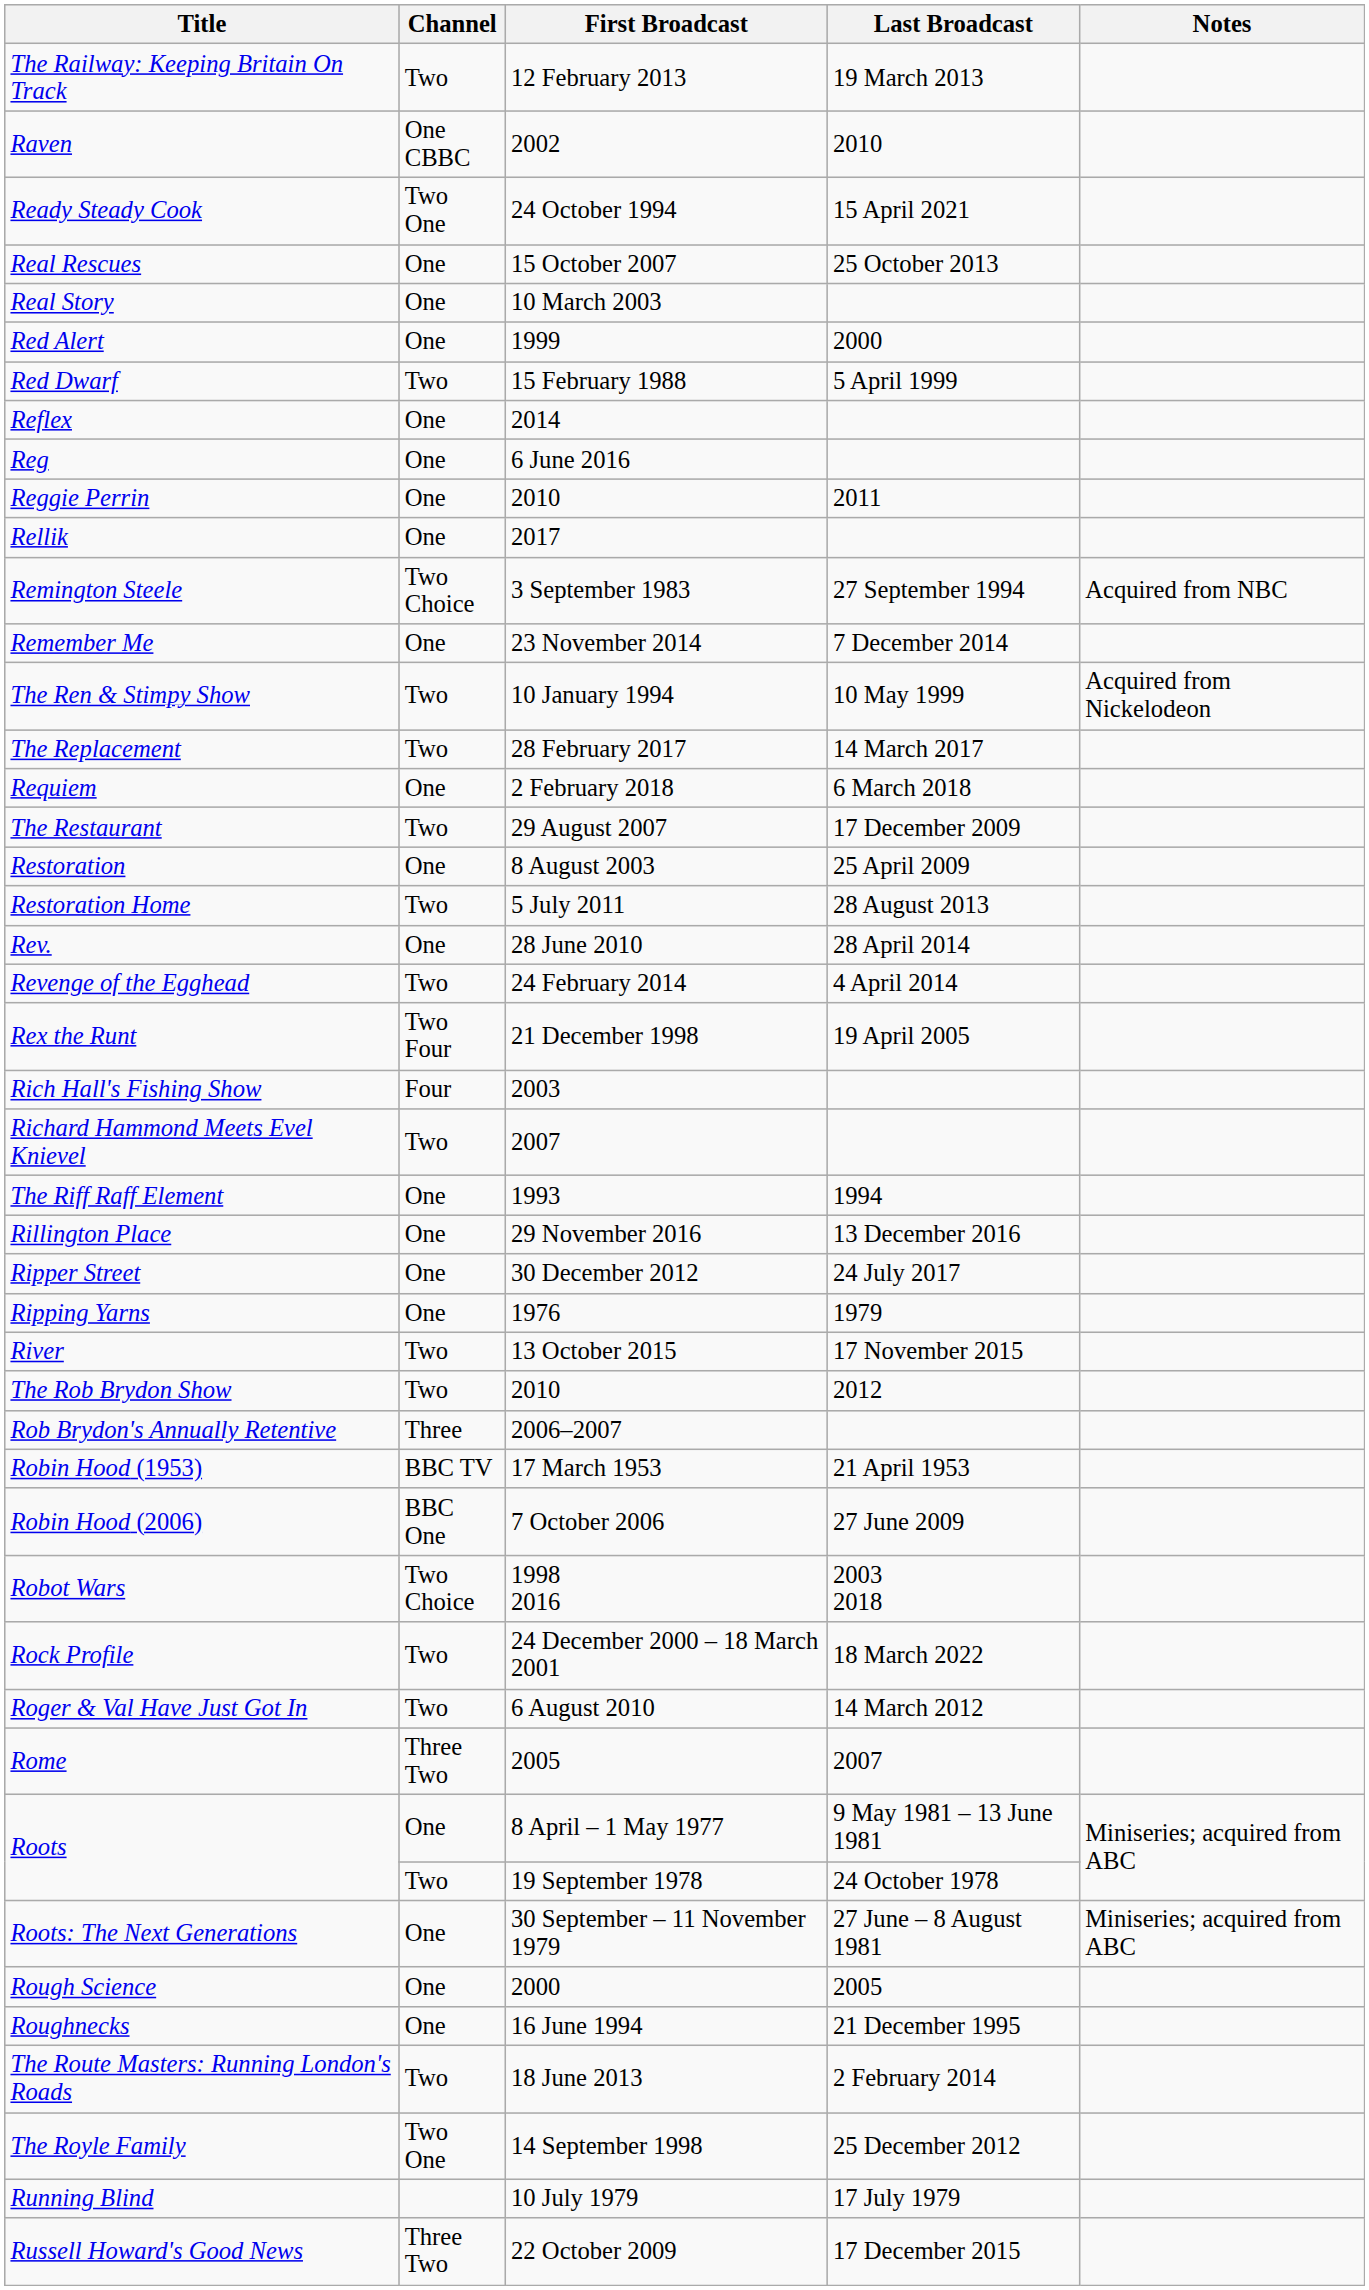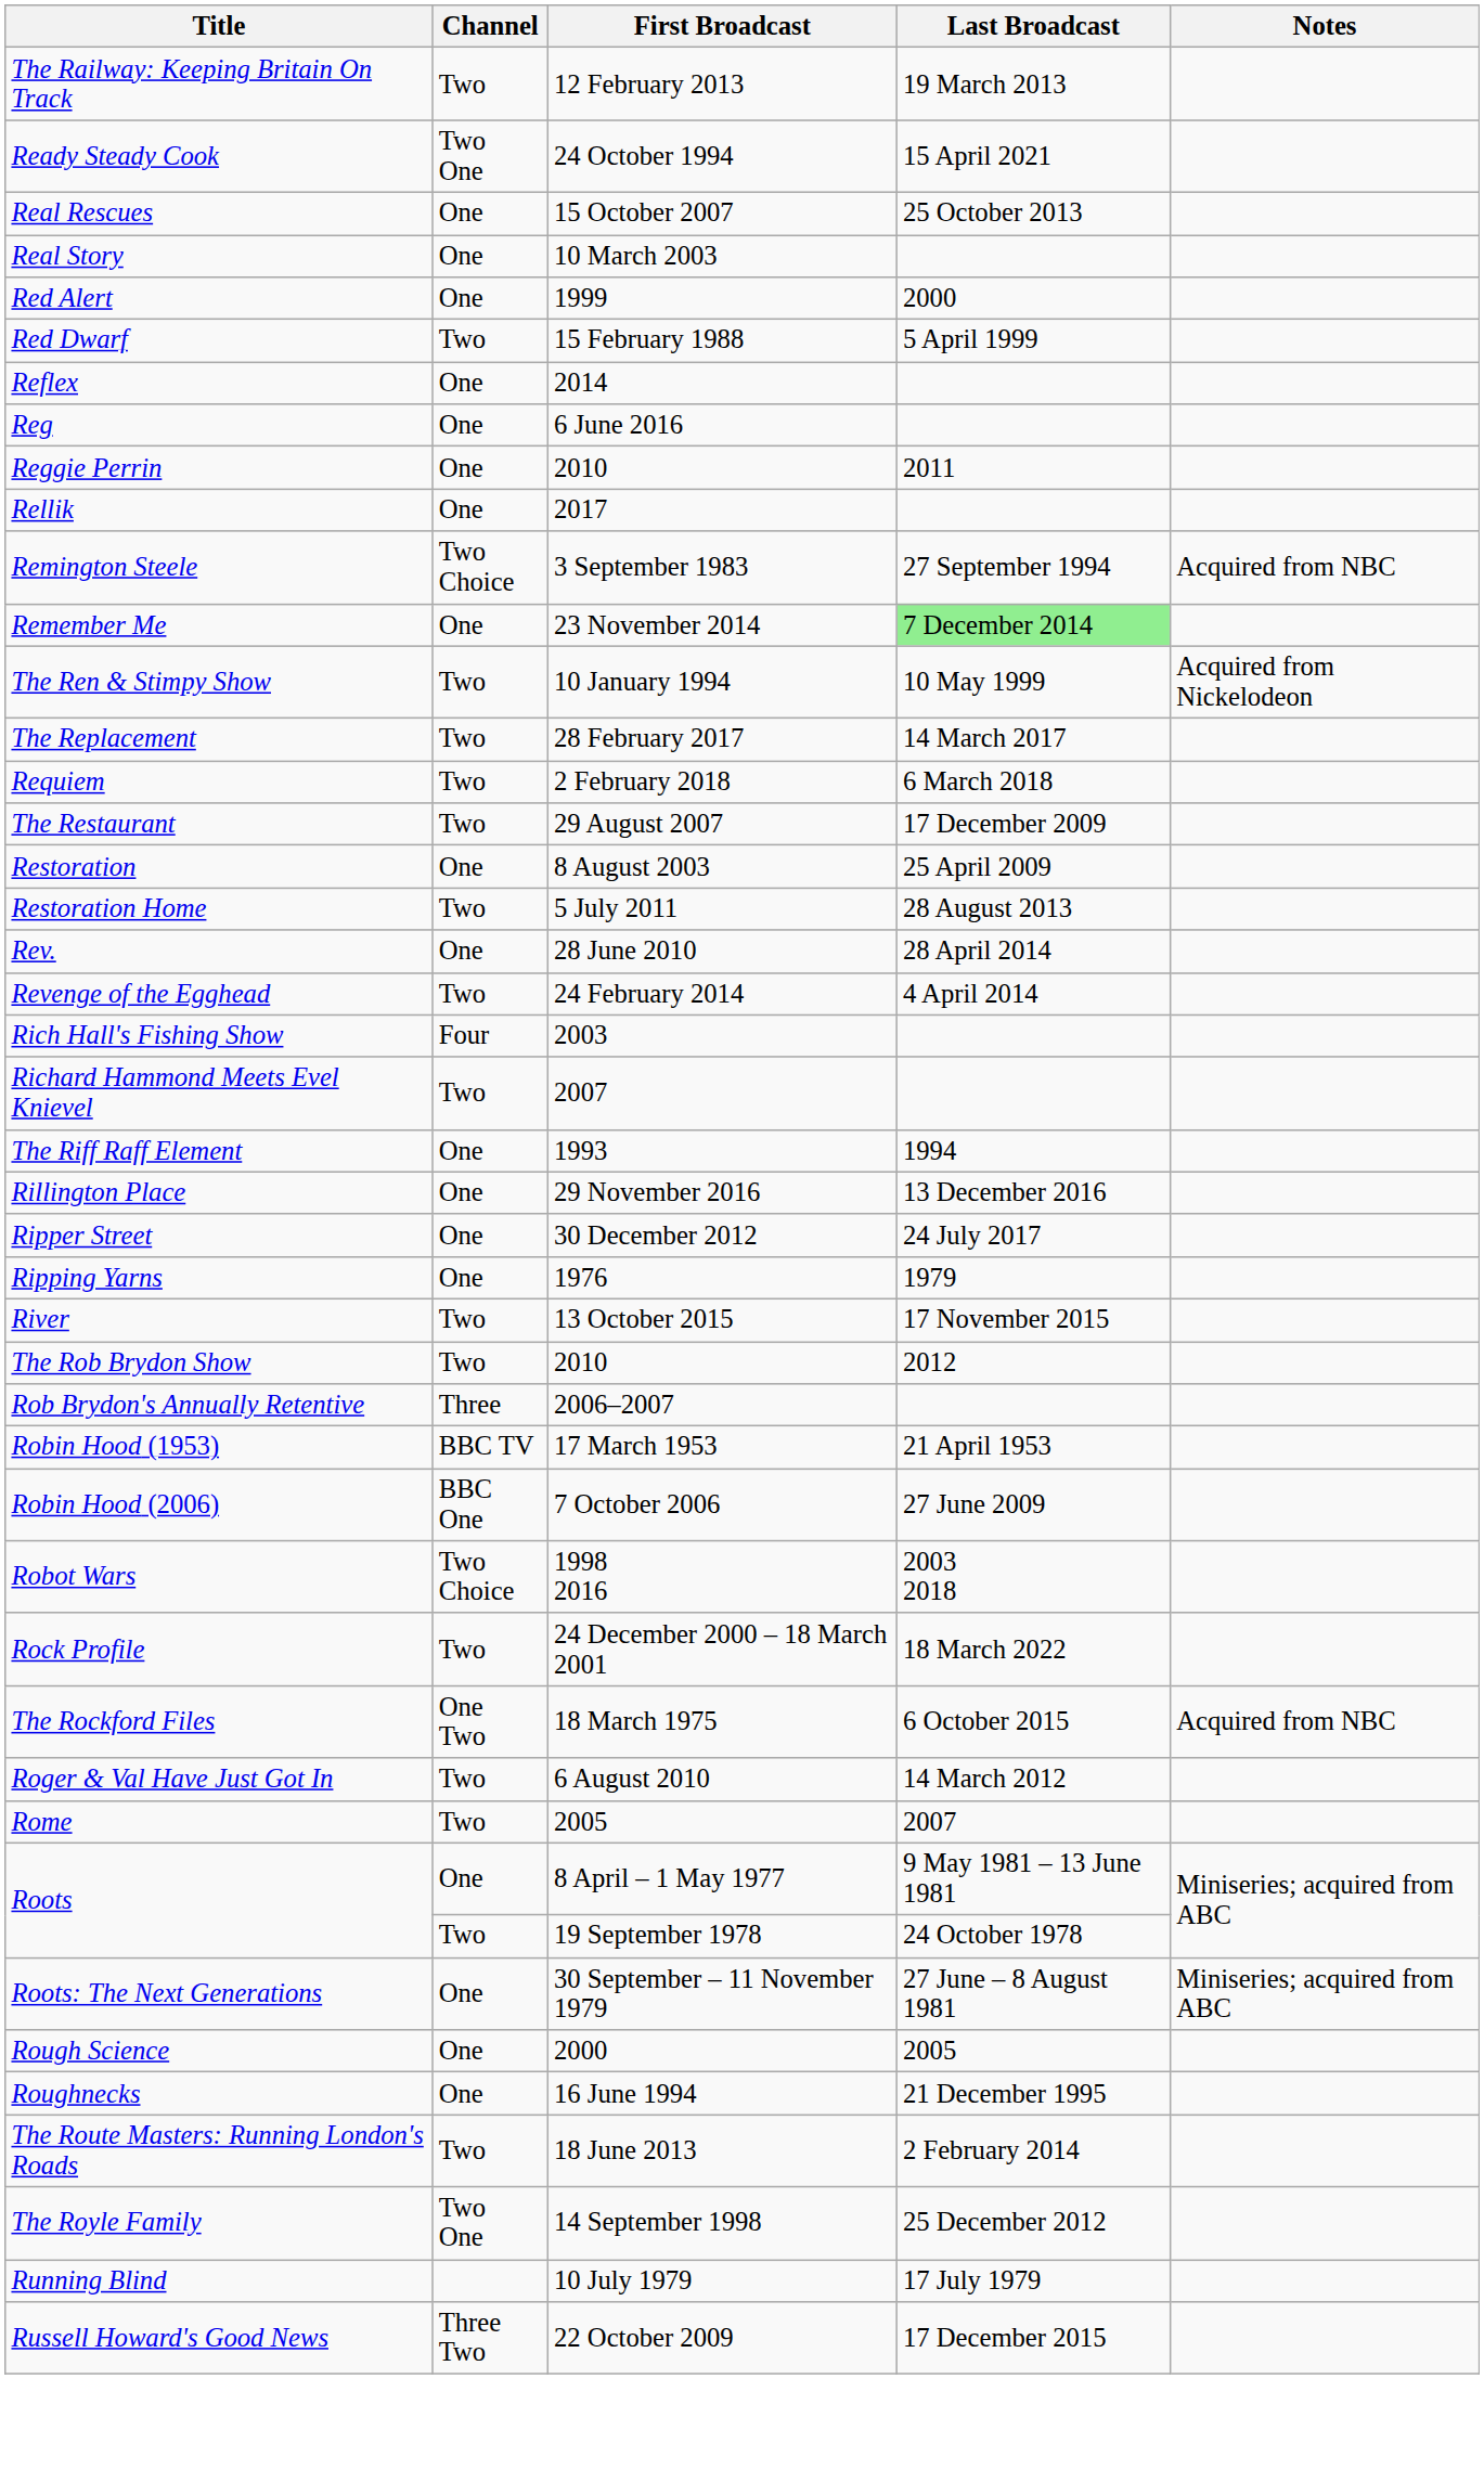 <table class="wikitable plainrowheaders sortable" style="width:100%;">
 <tr>
 <th scope=col>Title</th>
 <th scope=col>Channel</th>
 <th scope=col>First Broadcast</th>
 <th scope=col>Last Broadcast</th>
 <th scope=col>Notes</th>
 </tr>
 <tr>
 <td><em><a href='#'>The Railway: Keeping Britain On Track</a></em></td>
 <td>Two</td>
 <td>12 February 2013</td>
 <td>19 March 2013</td>
-<td></td>
-</tr>
-<tr>
-<td><em><a href='#'>Raven</a></em></td>
-<td>One <br> CBBC</td>
-<td>2002</td>
-<td>2010</td>
 <td></td>
 </tr>
 <tr>
 <td><em><a href='#'>Ready Steady Cook</a></em></td>
 <td>Two  <br> One </td>
 <td>24 October 1994</td>
 <td>15 April 2021</td>
 <td></td>
 </tr>
 <tr>
 <td><em><a href='#'>Real Rescues</a></em></td>
 <td>One</td>
 <td>15 October 2007</td>
 <td>25 October 2013</td>
 <td></td>
 </tr>
 <tr>
 <td><em><a href='#'>Real Story</a></em></td>
 <td>One</td>
 <td>10 March 2003</td>
 <td></td>
 <td></td>
 </tr>
 <tr>
 <td><em><a href='#'>Red Alert</a></em></td>
 <td>One</td>
 <td>1999</td>
 <td>2000</td>
 <td></td>
 </tr>
 <tr>
 <td><em><a href='#'>Red Dwarf</a></em></td>
 <td>Two</td>
 <td>15 February 1988</td>
 <td>5 April 1999</td>
 <td></td>
 </tr>
 <tr>
 <td><em><a href='#'>Reflex</a></em></td>
 <td>One</td>
 <td>2014</td>
 <td></td>
 <td></td>
 </tr>
 <tr>
 <td><em><a href='#'>Reg</a></em></td>
 <td>One</td>
 <td>6 June 2016</td>
 <td></td>
 <td></td>
 </tr>
 <tr>
 <td><em><a href='#'>Reggie Perrin</a></em></td>
 <td>One</td>
 <td>2010</td>
 <td>2011</td>
 <td></td>
 </tr>
 <tr>
 <td><em><a href='#'>Rellik</a></em></td>
 <td>One</td>
 <td>2017</td>
 <td></td>
 <td></td>
 </tr>
 <tr>
 <td><em><a href='#'>Remington Steele</a></em></td>
 <td>Two <br> Choice</td>
 <td>3 September 1983</td>
 <td>27 September 1994</td>
 <td>Acquired from NBC</td>
 </tr>
 <tr>
 <td><em><a href='#'>Remember Me</a></em></td>
 <td>One</td>
 <td>23 November 2014</td>
-<td>7 December 2014</td>
+<td style="background: lightgreen;">7 December 2014</td>
 <td></td>
 </tr>
 <tr>
 <td><em><a href='#'>The Ren & Stimpy Show</a></em></td>
 <td>Two</td>
 <td>10 January 1994</td>
 <td>10 May 1999</td>
 <td>Acquired from Nickelodeon</td>
 </tr>
 <tr>
 <td><em><a href='#'>The Replacement</a></em></td>
 <td>Two</td>
 <td>28 February 2017</td>
 <td>14 March 2017</td>
 <td></td>
 </tr>
 <tr>
 <td><em><a href='#'>Requiem</a></em></td>
-<td>One</td>
+<td>Two</td>
 <td>2 February 2018</td>
 <td>6 March 2018</td>
 <td></td>
 </tr>
 <tr>
 <td><em><a href='#'>The Restaurant</a></em></td>
 <td>Two</td>
 <td>29 August 2007</td>
 <td>17 December 2009</td>
 <td></td>
 </tr>
 <tr>
 <td><em><a href='#'>Restoration</a></em></td>
 <td>One</td>
 <td>8 August 2003</td>
 <td>25 April 2009</td>
 <td></td>
 </tr>
 <tr>
 <td><em><a href='#'>Restoration Home</a></em></td>
 <td>Two</td>
 <td>5 July 2011</td>
 <td>28 August 2013</td>
 <td></td>
 </tr>
 <tr>
 <td><em><a href='#'>Rev.</a></em></td>
 <td>One</td>
 <td>28 June 2010</td>
 <td>28 April 2014</td>
 <td></td>
 </tr>
 <tr>
 <td><em><a href='#'>Revenge of the Egghead</a></em></td>
 <td>Two</td>
 <td>24 February 2014</td>
 <td>4 April 2014</td>
-<td></td>
-</tr>
-<tr>
-<td><em><a href='#'>Rex the Runt</a></em></td>
-<td>Two  <br> Four </td>
-<td>21 December 1998</td>
-<td>19 April 2005</td>
 <td></td>
 </tr>
 <tr>
 <td><em><a href='#'>Rich Hall's Fishing Show</a></em></td>
 <td>Four</td>
 <td>2003</td>
 <td></td>
 <td></td>
 </tr>
 <tr>
 <td><em><a href='#'>Richard Hammond Meets Evel Knievel</a></em></td>
 <td>Two</td>
 <td>2007</td>
 <td></td>
 <td></td>
 </tr>
 <tr>
 <td><em><a href='#'>The Riff Raff Element</a></em></td>
 <td>One</td>
 <td>1993</td>
 <td>1994</td>
 <td></td>
 </tr>
 <tr>
 <td><em><a href='#'>Rillington Place</a></em></td>
 <td>One</td>
 <td>29 November 2016</td>
 <td>13 December 2016</td>
 <td></td>
 </tr>
 <tr>
 <td><em><a href='#'>Ripper Street</a></em></td>
 <td>One</td>
 <td>30 December 2012</td>
 <td>24 July 2017</td>
 <td></td>
 </tr>
 <tr>
 <td><em><a href='#'>Ripping Yarns</a></em></td>
 <td>One</td>
 <td>1976</td>
 <td>1979</td>
 <td></td>
 </tr>
 <tr>
 <td><em><a href='#'>River</a></em></td>
 <td>Two</td>
 <td>13 October 2015</td>
 <td>17 November 2015</td>
 <td></td>
 </tr>
 <tr>
 <td><em><a href='#'>The Rob Brydon Show</a></em></td>
 <td>Two</td>
 <td>2010</td>
 <td>2012</td>
 <td></td>
 </tr>
 <tr>
 <td><em><a href='#'>Rob Brydon's Annually Retentive</a></em></td>
 <td>Three</td>
 <td>2006–2007</td>
 <td></td>
 <td></td>
 </tr>
 <tr>
 <td><a href='#'><em>Robin Hood</em> (1953)</a></td>
 <td>BBC TV</td>
 <td>17 March 1953</td>
 <td>21 April 1953</td>
 <td></td>
 </tr>
 <tr>
 <td><a href='#'><em>Robin Hood</em> (2006)</a></td>
 <td>BBC One</td>
 <td>7 October 2006</td>
 <td>27 June 2009</td>
 <td></td>
 </tr>
 <tr>
 <td><em><a href='#'>Robot Wars</a></em></td>
 <td>Two <br> Choice</td>
 <td>1998 <br> 2016</td>
 <td>2003 <br> 2018</td>
 <td></td>
 </tr>
 <tr>
 <td><em><a href='#'>Rock Profile</a></em></td>
 <td>Two</td>
 <td>24 December 2000 – 18 March 2001</td>
 <td>18 March 2022</td>
 <td></td>
 </tr>
 <tr>
+<td><em><a href='#'>The Rockford Files</a></em></td>
+<td>One <br> Two</td>
+<td>18 March 1975</td>
+<td>6 October 2015</td>
+<td>Acquired from NBC</td>
+</tr>
+<tr>
 <td><em><a href='#'>Roger & Val Have Just Got In</a></em></td>
 <td>Two</td>
 <td>6 August 2010</td>
 <td>14 March 2012</td>
 <td></td>
 </tr>
 <tr>
 <td><em><a href='#'>Rome</a></em></td>
-<td>Three <br> Two</td>
+<td>Two</td>
 <td>2005</td>
 <td>2007</td>
 <td></td>
 </tr>
 <tr>
 <td rowspan="2"><em><a href='#'>Roots</a></em></td>
 <td>One</td>
 <td>8 April – 1 May 1977</td>
 <td>9 May 1981 – 13 June 1981</td>
 <td rowspan="2">Miniseries; acquired from ABC</td>
 </tr>
 <tr>
 <td>Two</td>
 <td>19 September 1978</td>
 <td>24 October 1978</td>
 </tr>
 <tr>
 <td><em><a href='#'>Roots: The Next Generations</a></em></td>
 <td>One</td>
 <td>30 September – 11 November 1979</td>
 <td>27 June – 8 August 1981</td>
 <td>Miniseries; acquired from ABC</td>
 </tr>
 <tr>
 <td><em><a href='#'>Rough Science</a></em></td>
 <td>One</td>
 <td>2000</td>
 <td>2005</td>
 <td></td>
 </tr>
 <tr>
 <td><em><a href='#'>Roughnecks</a></em></td>
 <td>One</td>
 <td>16 June 1994</td>
 <td>21 December 1995</td>
 <td></td>
 </tr>
 <tr>
 <td><em><a href='#'>The Route Masters: Running London's Roads</a></em></td>
 <td>Two</td>
 <td>18 June 2013</td>
 <td>2 February 2014</td>
 <td></td>
 </tr>
 <tr>
 <td><em><a href='#'>The Royle Family</a></em></td>
 <td>Two <br> One</td>
 <td>14 September 1998</td>
 <td>25 December 2012</td>
 <td></td>
 </tr>
 <tr>
 <td><em><a href='#'>Running Blind</a></em></td>
 <td></td>
 <td>10 July 1979</td>
 <td>17 July 1979</td>
 <td></td>
 </tr>
 <tr>
 <td><em><a href='#'>Russell Howard's Good News</a></em></td>
 <td>Three <br> Two</td>
 <td>22 October 2009</td>
 <td>17 December 2015</td>
 <td></td>
 </tr>
 </table>
